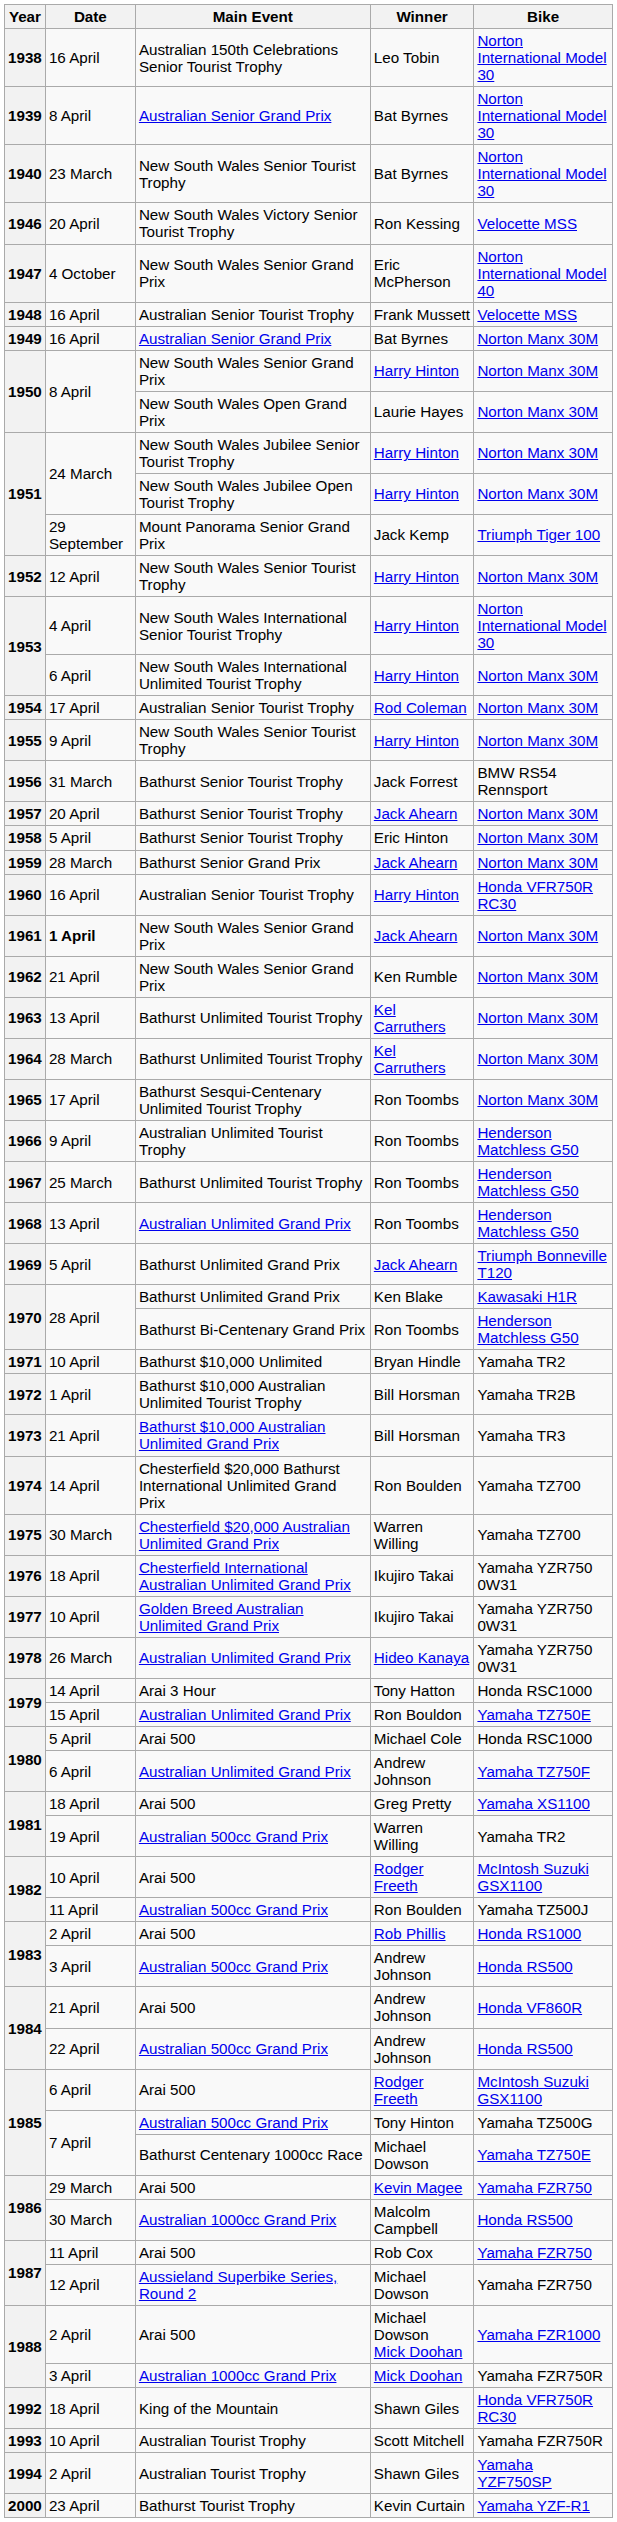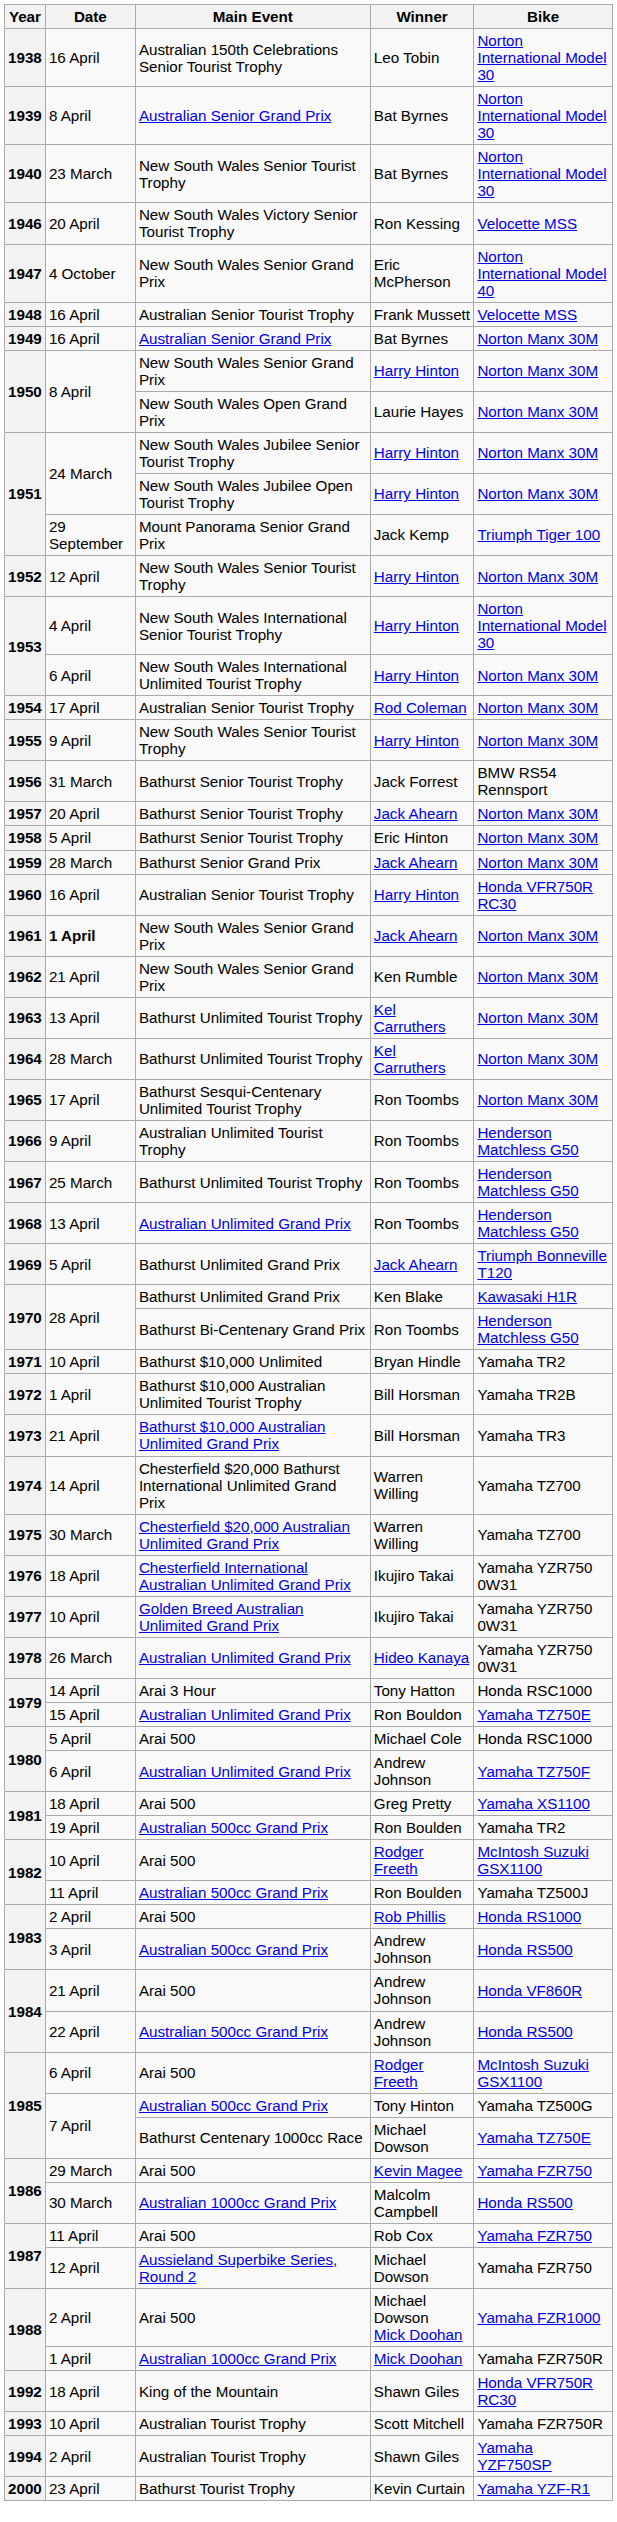 <table class="wikitable" style="font-size: 95%;">
 <tr>
 <th>Year</th>
 <th>Date</th>
 <th>Main Event</th>
 <th>Winner</th>
 <th>Bike</th>
 </tr>
 <tr>
 <th>1938</th>
 <td>16 April</td>
 <td>Australian 150th Celebrations Senior Tourist Trophy</td>
 <td> Leo Tobin</td>
 <td><a href='#'>Norton International Model 30</a></td>
 </tr>
 <tr>
 <th>1939</th>
 <td>8 April</td>
 <td><a href='#'>Australian Senior Grand Prix</a></td>
 <td> Bat Byrnes</td>
 <td><a href='#'>Norton International Model 30</a></td>
 </tr>
 <tr>
 <th>1940</th>
 <td>23 March</td>
 <td>New South Wales Senior Tourist Trophy</td>
 <td> Bat Byrnes</td>
 <td><a href='#'>Norton International Model 30</a></td>
 </tr>
 <tr>
 <th>1946</th>
 <td>20 April</td>
 <td>New South Wales Victory Senior Tourist Trophy</td>
 <td> Ron Kessing</td>
 <td><a href='#'>Velocette MSS</a></td>
 </tr>
 <tr>
 <th>1947</th>
 <td>4 October</td>
 <td>New South Wales Senior Grand Prix</td>
 <td> Eric McPherson</td>
 <td><a href='#'>Norton International Model 40</a></td>
 </tr>
 <tr>
 <th>1948</th>
 <td>16 April</td>
 <td>Australian Senior Tourist Trophy</td>
 <td> Frank Mussett</td>
 <td><a href='#'>Velocette MSS</a></td>
 </tr>
 <tr>
 <th>1949</th>
 <td>16 April</td>
 <td><a href='#'>Australian Senior Grand Prix</a></td>
 <td> Bat Byrnes</td>
 <td><a href='#'>Norton Manx 30M</a></td>
 </tr>
 <tr>
 <th rowspan=2>1950</th>
 <td rowspan=2>8 April</td>
 <td>New South Wales Senior Grand Prix</td>
 <td> <a href='#'>Harry Hinton</a></td>
 <td><a href='#'>Norton Manx 30M</a></td>
 </tr>
 <tr>
 <td>New South Wales Open Grand Prix</td>
 <td> Laurie Hayes</td>
 <td><a href='#'>Norton Manx 30M</a></td>
 </tr>
 <tr>
 <th rowspan=3>1951</th>
 <td rowspan=2>24 March</td>
 <td>New South Wales Jubilee Senior Tourist Trophy</td>
 <td> <a href='#'>Harry Hinton</a></td>
 <td><a href='#'>Norton Manx 30M</a></td>
 </tr>
 <tr>
 <td>New South Wales Jubilee Open Tourist Trophy</td>
 <td> <a href='#'>Harry Hinton</a></td>
 <td><a href='#'>Norton Manx 30M</a></td>
 </tr>
 <tr>
 <td>29 September</td>
 <td>Mount Panorama Senior Grand Prix</td>
 <td> Jack Kemp</td>
 <td><a href='#'>Triumph Tiger 100</a></td>
 </tr>
 <tr>
 <th>1952</th>
 <td>12 April</td>
 <td>New South Wales Senior Tourist Trophy</td>
 <td> <a href='#'>Harry Hinton</a></td>
 <td><a href='#'>Norton Manx 30M</a></td>
 </tr>
 <tr>
 <th rowspan=2>1953</th>
 <td>4 April</td>
 <td>New South Wales International Senior Tourist Trophy</td>
 <td> <a href='#'>Harry Hinton</a></td>
 <td><a href='#'>Norton International Model 30</a></td>
 </tr>
 <tr>
 <td>6 April</td>
 <td>New South Wales International Unlimited Tourist Trophy</td>
 <td> <a href='#'>Harry Hinton</a></td>
 <td><a href='#'>Norton Manx 30M</a></td>
 </tr>
 <tr>
 <th>1954</th>
 <td>17 April</td>
 <td>Australian Senior Tourist Trophy</td>
 <td> <a href='#'>Rod Coleman</a></td>
 <td><a href='#'>Norton Manx 30M</a></td>
 </tr>
 <tr>
 <th>1955</th>
 <td>9 April</td>
 <td>New South Wales Senior Tourist Trophy</td>
 <td> <a href='#'>Harry Hinton</a></td>
 <td><a href='#'>Norton Manx 30M</a></td>
 </tr>
 <tr>
 <th>1956</th>
 <td>31 March</td>
 <td>Bathurst Senior Tourist Trophy</td>
 <td> Jack Forrest</td>
 <td>BMW RS54 Rennsport</td>
 </tr>
 <tr>
 <th>1957</th>
 <td>20 April</td>
 <td>Bathurst Senior Tourist Trophy</td>
 <td> <a href='#'>Jack Ahearn</a></td>
 <td><a href='#'>Norton Manx 30M</a></td>
 </tr>
 <tr>
 <th>1958</th>
 <td>5 April</td>
 <td>Bathurst Senior Tourist Trophy</td>
 <td> Eric Hinton</td>
 <td><a href='#'>Norton Manx 30M</a></td>
 </tr>
 <tr>
 <th>1959</th>
 <td>28 March</td>
 <td>Bathurst Senior Grand Prix</td>
 <td> <a href='#'>Jack Ahearn</a></td>
 <td><a href='#'>Norton Manx 30M</a></td>
 </tr>
 <tr>
 <th>1960</th>
 <td>16 April</td>
 <td>Australian Senior Tourist Trophy</td>
 <td> <a href='#'>Harry Hinton</a></td>
 <td><a href='#'>Honda VFR750R RC30</a></td>
 </tr>
 <tr>
 <th>1961</th>
 <td><strong>1 April</strong></td>
 <td>New South Wales Senior Grand Prix</td>
 <td> <a href='#'>Jack Ahearn</a></td>
 <td><a href='#'>Norton Manx 30M</a></td>
 </tr>
 <tr>
 <th>1962</th>
 <td>21 April</td>
 <td>New South Wales Senior Grand Prix</td>
 <td> Ken Rumble</td>
 <td><a href='#'>Norton Manx 30M</a></td>
 </tr>
 <tr>
 <th>1963</th>
 <td>13 April</td>
 <td>Bathurst Unlimited Tourist Trophy</td>
 <td> <a href='#'>Kel Carruthers</a></td>
 <td><a href='#'>Norton Manx 30M</a></td>
 </tr>
 <tr>
 <th>1964</th>
 <td>28 March</td>
 <td>Bathurst Unlimited Tourist Trophy</td>
 <td> <a href='#'>Kel Carruthers</a></td>
 <td><a href='#'>Norton Manx 30M</a></td>
 </tr>
 <tr>
 <th>1965</th>
 <td>17 April</td>
 <td>Bathurst Sesqui-Centenary Unlimited Tourist Trophy</td>
 <td> Ron Toombs</td>
 <td><a href='#'>Norton Manx 30M</a></td>
 </tr>
 <tr>
 <th>1966</th>
 <td>9 April</td>
 <td>Australian Unlimited Tourist Trophy</td>
 <td> Ron Toombs</td>
 <td><a href='#'>Henderson Matchless G50</a></td>
 </tr>
 <tr>
 <th>1967</th>
 <td>25 March</td>
 <td>Bathurst Unlimited Tourist Trophy</td>
 <td> Ron Toombs</td>
 <td><a href='#'>Henderson Matchless G50</a></td>
 </tr>
 <tr>
 <th>1968</th>
 <td>13 April</td>
 <td><a href='#'>Australian Unlimited Grand Prix</a></td>
 <td> Ron Toombs</td>
 <td><a href='#'>Henderson Matchless G50</a></td>
 </tr>
 <tr>
 <th>1969</th>
 <td>5 April</td>
 <td>Bathurst Unlimited Grand Prix</td>
 <td> <a href='#'>Jack Ahearn</a></td>
 <td><a href='#'>Triumph Bonneville T120</a></td>
 </tr>
 <tr>
 <th rowspan=2>1970</th>
 <td rowspan=2>28 April</td>
 <td>Bathurst Unlimited Grand Prix</td>
 <td> Ken Blake</td>
 <td><a href='#'>Kawasaki H1R</a></td>
 </tr>
 <tr>
 <td>Bathurst Bi-Centenary Grand Prix</td>
 <td> Ron Toombs</td>
 <td><a href='#'>Henderson Matchless G50</a></td>
 </tr>
 <tr>
 <th>1971</th>
 <td>10 April</td>
 <td>Bathurst $10,000 Unlimited</td>
 <td> Bryan Hindle</td>
 <td>Yamaha TR2</td>
 </tr>
 <tr>
 <th>1972</th>
 <td>1 April</td>
 <td>Bathurst $10,000 Australian Unlimited Tourist Trophy</td>
 <td> Bill Horsman</td>
 <td>Yamaha TR2B</td>
 </tr>
 <tr>
 <th>1973</th>
 <td>21 April</td>
 <td><a href='#'>Bathurst $10,000 Australian Unlimited Grand Prix</a></td>
 <td> Bill Horsman</td>
 <td>Yamaha TR3</td>
 </tr>
 <tr>
 <th>1974</th>
 <td>14 April</td>
 <td>Chesterfield $20,000 Bathurst International Unlimited Grand Prix</td>
-<td> Ron Boulden</td>
+<td> Warren Willing</td>
 <td>Yamaha TZ700</td>
 </tr>
 <tr>
 <th>1975</th>
 <td>30 March</td>
 <td><a href='#'>Chesterfield $20,000 Australian Unlimited Grand Prix</a></td>
 <td> Warren Willing</td>
 <td>Yamaha TZ700</td>
 </tr>
 <tr>
 <th>1976</th>
 <td>18 April</td>
 <td><a href='#'>Chesterfield International Australian Unlimited Grand Prix</a></td>
 <td> Ikujiro Takai</td>
 <td>Yamaha YZR750 0W31</td>
 </tr>
 <tr>
 <th>1977</th>
 <td>10 April</td>
 <td><a href='#'>Golden Breed Australian Unlimited Grand Prix</a></td>
 <td> Ikujiro Takai</td>
 <td>Yamaha YZR750 0W31</td>
 </tr>
 <tr>
 <th>1978</th>
 <td>26 March</td>
 <td><a href='#'>Australian Unlimited Grand Prix</a></td>
 <td> <a href='#'>Hideo Kanaya</a></td>
 <td>Yamaha YZR750 0W31</td>
 </tr>
 <tr>
 <th rowspan=2>1979</th>
 <td>14 April</td>
 <td>Arai 3 Hour</td>
 <td> Tony Hatton</td>
 <td>Honda RSC1000</td>
 </tr>
 <tr>
 <td>15 April</td>
 <td><a href='#'>Australian Unlimited Grand Prix</a></td>
 <td> Ron Bouldon</td>
 <td><a href='#'>Yamaha TZ750E</a></td>
 </tr>
 <tr>
 <th rowspan=2>1980</th>
 <td>5 April</td>
 <td>Arai 500</td>
 <td> Michael Cole</td>
 <td>Honda RSC1000</td>
 </tr>
 <tr>
 <td>6 April</td>
 <td><a href='#'>Australian Unlimited Grand Prix</a></td>
 <td> Andrew Johnson</td>
 <td><a href='#'>Yamaha TZ750F</a></td>
 </tr>
 <tr>
 <th rowspan=2>1981</th>
 <td>18 April</td>
 <td>Arai 500</td>
 <td> Greg Pretty</td>
 <td><a href='#'>Yamaha XS1100</a></td>
 </tr>
 <tr>
 <td>19 April</td>
 <td><a href='#'>Australian 500cc Grand Prix</a></td>
-<td> Warren Willing</td>
+<td> Ron Boulden</td>
 <td>Yamaha TR2</td>
 </tr>
 <tr>
 <th rowspan=2>1982</th>
 <td>10 April</td>
 <td>Arai 500</td>
 <td> <a href='#'>Rodger Freeth</a></td>
 <td><a href='#'>McIntosh Suzuki GSX1100</a></td>
 </tr>
 <tr>
 <td>11 April</td>
 <td><a href='#'>Australian 500cc Grand Prix</a></td>
 <td> Ron Boulden</td>
 <td>Yamaha TZ500J</td>
 </tr>
 <tr>
 <th rowspan=2>1983</th>
 <td>2 April</td>
 <td>Arai 500</td>
 <td> <a href='#'>Rob Phillis</a></td>
 <td><a href='#'>Honda RS1000</a></td>
 </tr>
 <tr>
 <td>3 April</td>
 <td><a href='#'>Australian 500cc Grand Prix</a></td>
 <td> Andrew Johnson</td>
 <td><a href='#'>Honda RS500</a></td>
 </tr>
 <tr>
 <th rowspan=2>1984</th>
 <td>21 April</td>
 <td>Arai 500</td>
 <td> Andrew Johnson</td>
 <td><a href='#'>Honda VF860R</a></td>
 </tr>
 <tr>
 <td>22 April</td>
 <td><a href='#'>Australian 500cc Grand Prix</a></td>
 <td> Andrew Johnson</td>
 <td><a href='#'>Honda RS500</a></td>
 </tr>
 <tr>
 <th rowspan=3>1985</th>
 <td>6 April</td>
 <td>Arai 500</td>
 <td> <a href='#'>Rodger Freeth</a></td>
 <td><a href='#'>McIntosh Suzuki GSX1100</a></td>
 </tr>
 <tr>
 <td rowspan=2>7 April</td>
 <td><a href='#'>Australian 500cc Grand Prix</a></td>
 <td> Tony Hinton</td>
 <td>Yamaha TZ500G</td>
 </tr>
 <tr>
 <td>Bathurst Centenary 1000cc Race</td>
 <td> Michael Dowson</td>
 <td><a href='#'>Yamaha TZ750E</a></td>
 </tr>
 <tr>
 <th rowspan=2>1986</th>
 <td>29 March</td>
 <td>Arai 500</td>
 <td> <a href='#'>Kevin Magee</a></td>
 <td><a href='#'>Yamaha FZR750</a></td>
 </tr>
 <tr>
 <td>30 March</td>
 <td><a href='#'>Australian 1000cc Grand Prix</a></td>
 <td> Malcolm Campbell</td>
 <td><a href='#'>Honda RS500</a></td>
 </tr>
 <tr>
 <th rowspan=2>1987</th>
 <td>11 April</td>
 <td>Arai 500</td>
 <td> Rob Cox</td>
 <td><a href='#'>Yamaha FZR750</a></td>
 </tr>
 <tr>
 <td>12 April</td>
 <td><a href='#'>Aussieland Superbike Series, Round 2</a></td>
 <td> Michael Dowson</td>
 <td>Yamaha FZR750</td>
 </tr>
 <tr>
 <th rowspan=2>1988</th>
 <td>2 April</td>
 <td>Arai 500</td>
 <td> Michael Dowson <br>  <a href='#'>Mick Doohan</a></td>
 <td><a href='#'>Yamaha FZR1000</a></td>
 </tr>
 <tr>
-<td>3 April</td>
+<td>1 April</td>
 <td><a href='#'>Australian 1000cc Grand Prix</a></td>
 <td> <a href='#'>Mick Doohan</a></td>
 <td>Yamaha FZR750R</td>
 </tr>
 <tr>
 <th>1992</th>
 <td>18 April</td>
 <td>King of the Mountain</td>
 <td> Shawn Giles</td>
 <td><a href='#'>Honda VFR750R RC30</a></td>
 </tr>
 <tr>
 <th>1993</th>
 <td>10 April</td>
 <td>Australian Tourist Trophy</td>
 <td> Scott Mitchell</td>
 <td>Yamaha FZR750R</td>
 </tr>
 <tr>
 <th>1994</th>
 <td>2 April</td>
 <td>Australian Tourist Trophy</td>
 <td> Shawn Giles</td>
 <td><a href='#'>Yamaha YZF750SP</a></td>
 </tr>
 <tr>
 <th>2000</th>
 <td>23 April</td>
 <td>Bathurst Tourist Trophy</td>
 <td> Kevin Curtain</td>
 <td><a href='#'>Yamaha YZF-R1</a></td>
 </tr>
 <tr>
 </tr>
 </table>
